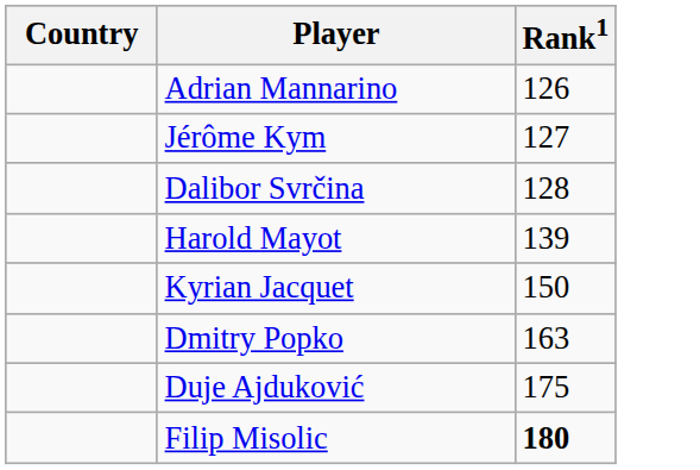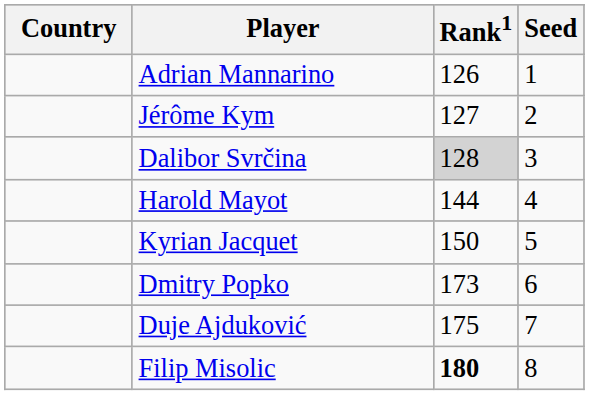 <table class="sortable wikitable">
 <tr>
 <th width="70">Country</th>
 <th width="175">Player</th>
 <th>Rank<sup>1</sup></th>
+<th>Seed</th>
 </tr>
 <tr>
 <td></td>
 <td><a href='#'>Adrian Mannarino</a></td>
 <td>126</td>
+<td>1</td>
 </tr>
 <tr>
 <td></td>
 <td><a href='#'>Jérôme Kym</a></td>
 <td>127</td>
+<td>2</td>
 </tr>
 <tr>
 <td></td>
 <td><a href='#'>Dalibor Svrčina</a></td>
-<td>128</td>
+<td style="background: lightgrey;">128</td>
+<td>3</td>
 </tr>
 <tr>
 <td></td>
 <td><a href='#'>Harold Mayot</a></td>
-<td>139</td>
+<td>144</td>
+<td>4</td>
 </tr>
 <tr>
 <td></td>
 <td><a href='#'>Kyrian Jacquet</a></td>
 <td>150</td>
+<td>5</td>
 </tr>
 <tr>
 <td></td>
 <td><a href='#'>Dmitry Popko</a></td>
-<td>163</td>
+<td>173</td>
+<td>6</td>
 </tr>
 <tr>
 <td></td>
 <td><a href='#'>Duje Ajduković</a></td>
 <td>175</td>
+<td>7</td>
 </tr>
 <tr>
 <td></td>
 <td><a href='#'>Filip Misolic</a></td>
 <td><strong>180</strong></td>
+<td>8</td>
 </tr>
 </table>
